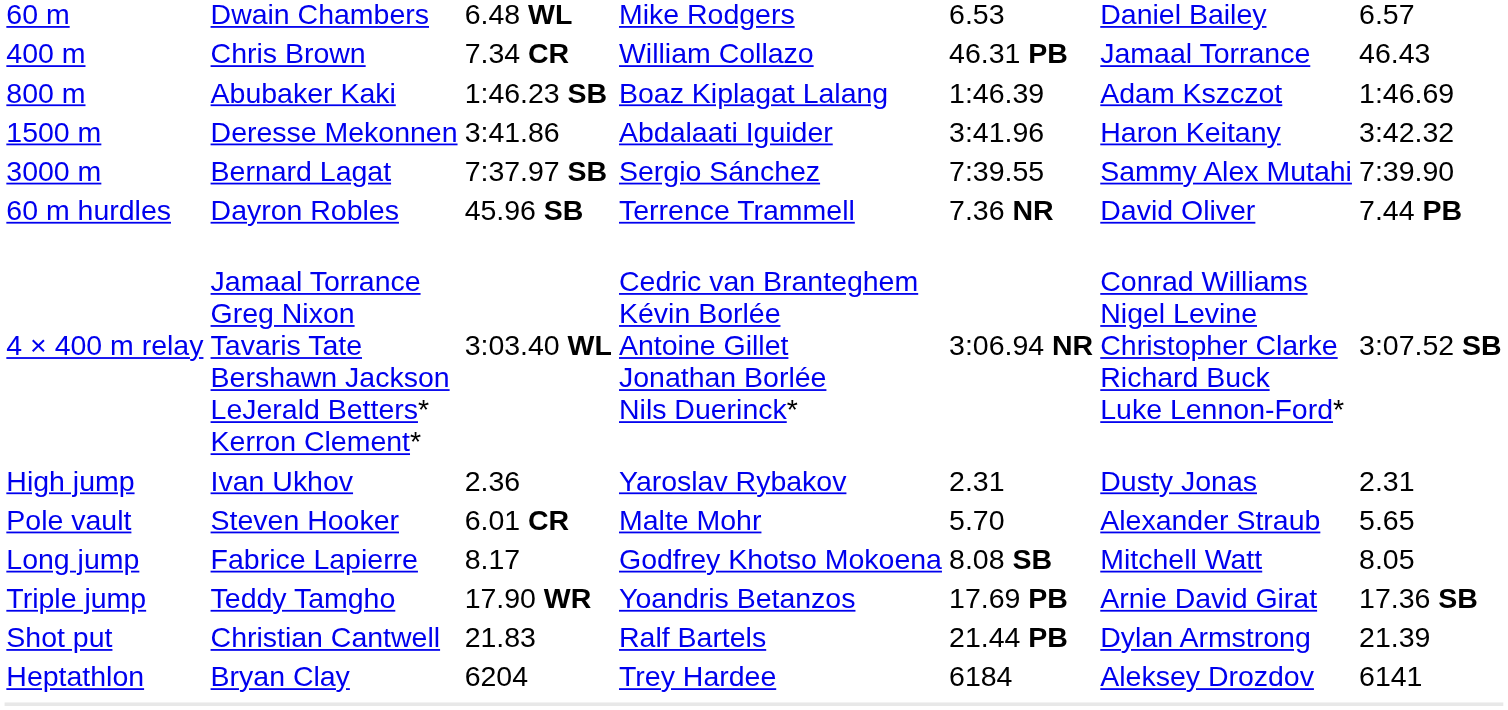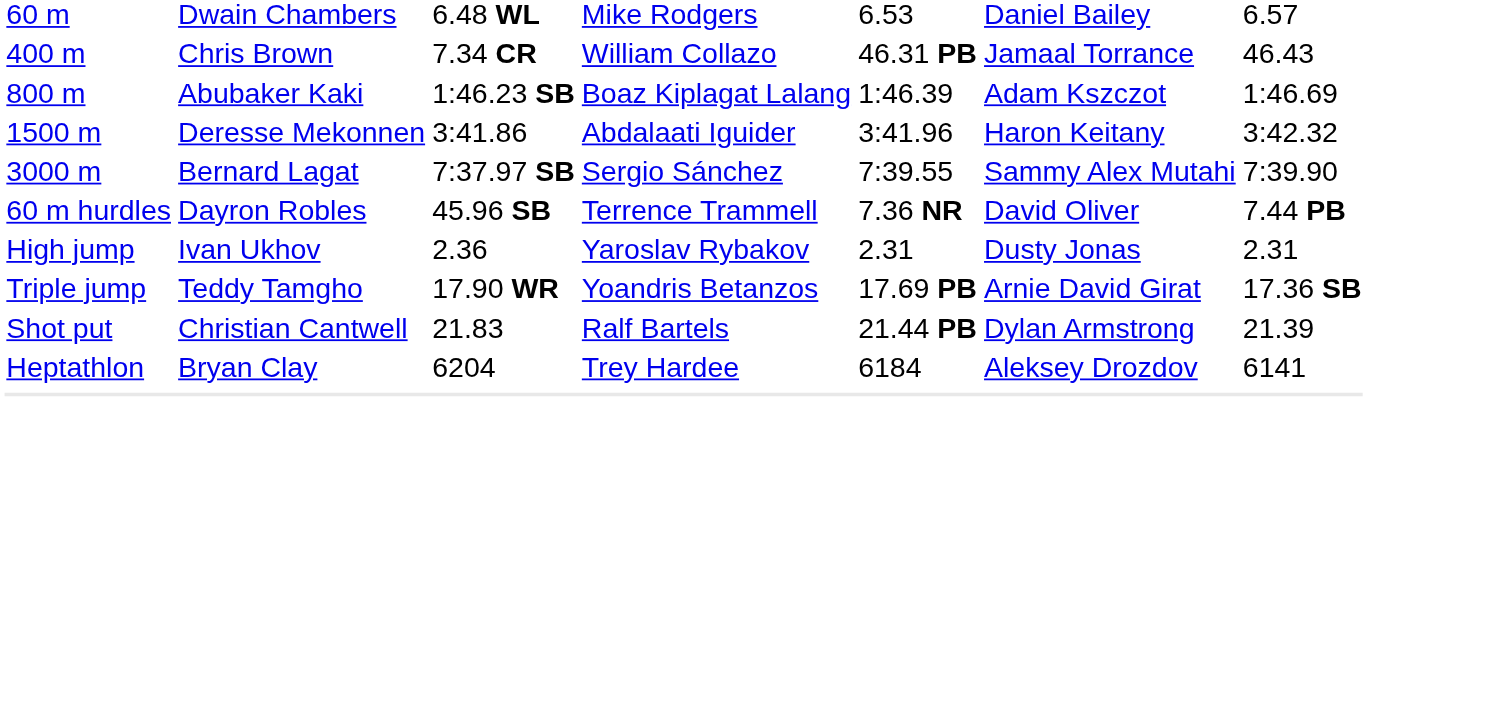 <table>
 <tr>
 <td><a href='#'>60 m</a><br></td>
 <td><a href='#'>Dwain Chambers</a><br><em></em></td>
 <td>6.48 <strong>WL</strong></td>
 <td><a href='#'>Mike Rodgers</a><br><em></em></td>
 <td>6.53</td>
 <td><a href='#'>Daniel Bailey</a><br><em></em></td>
 <td>6.57</td>
 </tr>
 <tr>
 <td><a href='#'>400 m</a><br></td>
 <td><a href='#'>Chris Brown</a><br><em></em></td>
 <td>7.34 <strong>CR</strong></td>
 <td><a href='#'>William Collazo</a><br><em></em></td>
 <td>46.31 <strong>PB</strong></td>
 <td><a href='#'>Jamaal Torrance</a><br><em></em></td>
 <td>46.43</td>
 </tr>
 <tr>
 <td><a href='#'>800 m</a><br></td>
 <td><a href='#'>Abubaker Kaki</a><br><em></em></td>
 <td>1:46.23 <strong>SB</strong></td>
 <td><a href='#'>Boaz Kiplagat Lalang</a><br><em></em></td>
 <td>1:46.39</td>
 <td><a href='#'>Adam Kszczot</a><br><em></em></td>
 <td>1:46.69</td>
 </tr>
 <tr>
 <td><a href='#'>1500 m</a><br></td>
 <td><a href='#'>Deresse Mekonnen</a><br><em></em></td>
 <td>3:41.86</td>
 <td><a href='#'>Abdalaati Iguider</a> <br><em></em></td>
 <td>3:41.96</td>
 <td><a href='#'>Haron Keitany</a> <br><em></em></td>
 <td>3:42.32</td>
 </tr>
 <tr>
 <td><a href='#'>3000 m</a><br></td>
 <td><a href='#'>Bernard Lagat</a> <br><em></em></td>
 <td>7:37.97 <strong>SB</strong></td>
 <td><a href='#'>Sergio Sánchez</a> <br><em></em></td>
 <td>7:39.55</td>
 <td><a href='#'>Sammy Alex Mutahi</a> <br><em></em></td>
 <td>7:39.90</td>
 </tr>
 <tr>
 <td><a href='#'>60 m hurdles</a><br></td>
 <td><a href='#'>Dayron Robles</a> <br><em></em></td>
 <td>45.96 <strong>SB</strong></td>
 <td><a href='#'>Terrence Trammell</a> <br><em></em></td>
 <td>7.36 <strong>NR</strong></td>
 <td><a href='#'>David Oliver</a> <br><em></em></td>
 <td>7.44 <strong>PB</strong></td>
 </tr>
 <tr>
-<td><a href='#'>4 × 400 m relay</a><br></td>
-<td valign=top><br><a href='#'>Jamaal Torrance</a><br><a href='#'>Greg Nixon</a><br><a href='#'>Tavaris Tate</a><br><a href='#'>Bershawn Jackson</a><br><a href='#'>LeJerald Betters</a>*<br><a href='#'>Kerron Clement</a>*</td>
-<td>3:03.40 <strong>WL</strong></td>
-<td valign=top><br><a href='#'>Cedric van Branteghem</a><br><a href='#'>Kévin Borlée</a><br><a href='#'>Antoine Gillet</a><br><a href='#'>Jonathan Borlée</a><br><a href='#'>Nils Duerinck</a>*</td>
-<td>3:06.94 <strong>NR</strong></td>
-<td valign=top><br><a href='#'>Conrad Williams</a><br><a href='#'>Nigel Levine</a><br><a href='#'>Christopher Clarke</a><br><a href='#'>Richard Buck</a><br><a href='#'>Luke Lennon-Ford</a>*</td>
-<td>3:07.52 <strong>SB</strong></td>
-</tr>
-<tr>
 <td><a href='#'>High jump</a><br></td>
 <td><a href='#'>Ivan Ukhov</a> <br><em></em></td>
 <td>2.36</td>
 <td><a href='#'>Yaroslav Rybakov</a> <br><em></em></td>
 <td>2.31</td>
 <td><a href='#'>Dusty Jonas</a> <br><em></em></td>
 <td>2.31</td>
-</tr>
-<tr>
-<td><a href='#'>Pole vault</a><br></td>
-<td><a href='#'>Steven Hooker</a><br><em></em></td>
-<td>6.01 <strong>CR</strong></td>
-<td><a href='#'>Malte Mohr</a><br> <em></em></td>
-<td>5.70</td>
-<td><a href='#'>Alexander Straub</a> <br><em></em></td>
-<td>5.65</td>
-</tr>
-<tr>
-<td><a href='#'>Long jump</a><br></td>
-<td><a href='#'>Fabrice Lapierre</a> <br><em></em></td>
-<td>8.17</td>
-<td><a href='#'>Godfrey Khotso Mokoena</a> <br><em></em></td>
-<td>8.08 <strong>SB</strong></td>
-<td><a href='#'>Mitchell Watt</a> <br><em></em></td>
-<td>8.05</td>
 </tr>
 <tr>
 <td><a href='#'>Triple jump</a><br></td>
 <td><a href='#'>Teddy Tamgho</a> <br><em></em></td>
 <td>17.90 <strong>WR</strong></td>
 <td><a href='#'>Yoandris Betanzos</a> <br><em></em></td>
 <td>17.69 <strong>PB</strong></td>
 <td><a href='#'>Arnie David Girat</a> <br><em></em></td>
 <td>17.36 <strong>SB</strong></td>
 </tr>
 <tr>
 <td><a href='#'>Shot put</a><br></td>
 <td><a href='#'>Christian Cantwell</a> <br><em></em></td>
 <td>21.83</td>
 <td><a href='#'>Ralf Bartels</a> <br><em></em></td>
 <td>21.44 <strong>PB</strong></td>
 <td><a href='#'>Dylan Armstrong</a> <br><em></em></td>
 <td>21.39</td>
 </tr>
 <tr>
 <td><a href='#'>Heptathlon</a><br></td>
 <td><a href='#'>Bryan Clay</a> <br><em></em></td>
 <td>6204</td>
 <td><a href='#'>Trey Hardee</a> <br><em></em></td>
 <td>6184</td>
 <td><a href='#'>Aleksey Drozdov</a> <br><em></em></td>
 <td>6141</td>
 </tr>
 <tr>
 </tr>
 <tr bgcolor= e8e8e8>
 <td colspan=7></td>
 </tr>
 </table>
